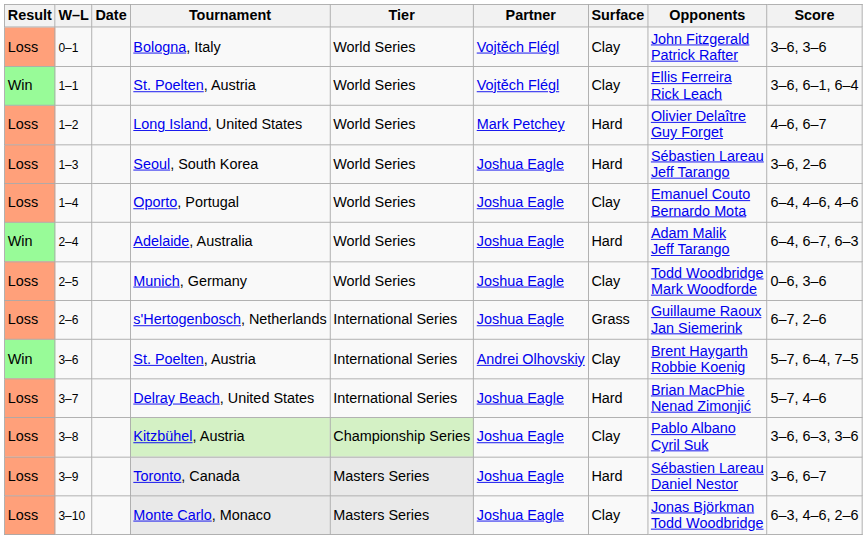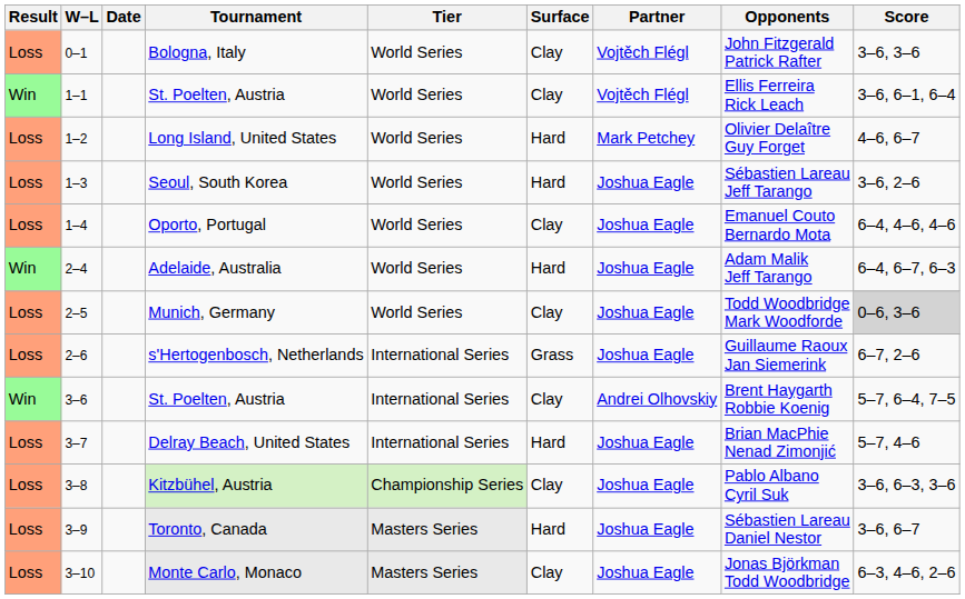 <table class="sortable wikitable">
 <tr>
 <th>Result</th>
 <th class="unsortable">W–L</th>
 <th>Date</th>
 <th>Tournament</th>
 <th>Tier</th>
+<th>Surface</th>
 <th>Partner</th>
-<th>Surface</th>
 <th>Opponents</th>
 <th class="unsortable">Score</th>
 </tr>
 <tr>
 <td style="background:#ffa07a;">Loss</td>
 <td><small>0–1</small></td>
 <td><a href='#'></a></td>
 <td><a href='#'>Bologna</a>, Italy</td>
 <td>World Series</td>
+<td>Clay</td>
 <td> <a href='#'>Vojtěch Flégl</a></td>
-<td>Clay</td>
 <td> <a href='#'>John Fitzgerald</a> <br>  <a href='#'>Patrick Rafter</a></td>
 <td>3–6, 3–6</td>
 </tr>
 <tr>
 <td style="background:#98fb98;">Win</td>
 <td><small>1–1</small></td>
 <td><a href='#'></a></td>
 <td><a href='#'>St. Poelten</a>, Austria</td>
 <td>World Series</td>
+<td>Clay</td>
 <td> <a href='#'>Vojtěch Flégl</a></td>
-<td>Clay</td>
 <td> <a href='#'>Ellis Ferreira</a> <br>  <a href='#'>Rick Leach</a></td>
 <td>3–6, 6–1, 6–4</td>
 </tr>
 <tr>
 <td style="background:#ffa07a;">Loss</td>
 <td><small>1–2</small></td>
 <td><a href='#'></a></td>
 <td><a href='#'>Long Island</a>, United States</td>
 <td>World Series</td>
+<td>Hard</td>
 <td> <a href='#'>Mark Petchey</a></td>
-<td>Hard</td>
 <td> <a href='#'>Olivier Delaître</a> <br>  <a href='#'>Guy Forget</a></td>
 <td>4–6, 6–7</td>
 </tr>
 <tr>
 <td style="background:#ffa07a;">Loss</td>
 <td><small>1–3</small></td>
 <td><a href='#'></a></td>
 <td><a href='#'>Seoul</a>, South Korea</td>
 <td>World Series</td>
+<td>Hard</td>
 <td> <a href='#'>Joshua Eagle</a></td>
-<td>Hard</td>
 <td> <a href='#'>Sébastien Lareau</a> <br>  <a href='#'>Jeff Tarango</a></td>
 <td>3–6, 2–6</td>
 </tr>
 <tr>
 <td style="background:#ffa07a;">Loss</td>
 <td><small>1–4</small></td>
 <td><a href='#'></a></td>
 <td><a href='#'>Oporto</a>, Portugal</td>
 <td>World Series</td>
+<td>Clay</td>
 <td> <a href='#'>Joshua Eagle</a></td>
-<td>Clay</td>
 <td> <a href='#'>Emanuel Couto</a> <br>  <a href='#'>Bernardo Mota</a></td>
 <td>6–4, 4–6, 4–6</td>
 </tr>
 <tr>
 <td style="background:#98fb98;">Win</td>
 <td><small>2–4</small></td>
 <td><a href='#'></a></td>
 <td><a href='#'>Adelaide</a>, Australia</td>
 <td>World Series</td>
+<td>Hard</td>
 <td> <a href='#'>Joshua Eagle</a></td>
-<td>Hard</td>
 <td> <a href='#'>Adam Malik</a> <br>  <a href='#'>Jeff Tarango</a></td>
 <td>6–4, 6–7, 6–3</td>
 </tr>
 <tr>
 <td style="background:#ffa07a;">Loss</td>
 <td><small>2–5</small></td>
 <td><a href='#'></a></td>
 <td><a href='#'>Munich</a>, Germany</td>
 <td>World Series</td>
+<td>Clay</td>
 <td> <a href='#'>Joshua Eagle</a></td>
-<td>Clay</td>
 <td> <a href='#'>Todd Woodbridge</a> <br>  <a href='#'>Mark Woodforde</a></td>
-<td>0–6, 3–6</td>
+<td style="background: lightgrey;">0–6, 3–6</td>
 </tr>
 <tr>
 <td style="background:#ffa07a;">Loss</td>
 <td><small>2–6</small></td>
 <td><a href='#'></a></td>
 <td><a href='#'>s'Hertogenbosch</a>, Netherlands</td>
 <td>International Series</td>
+<td>Grass</td>
 <td> <a href='#'>Joshua Eagle</a></td>
-<td>Grass</td>
 <td> <a href='#'>Guillaume Raoux</a> <br>  <a href='#'>Jan Siemerink</a></td>
 <td>6–7, 2–6</td>
 </tr>
 <tr>
 <td style="background:#98fb98;">Win</td>
 <td><small>3–6</small></td>
 <td><a href='#'></a></td>
 <td><a href='#'>St. Poelten</a>, Austria</td>
 <td>International Series</td>
+<td>Clay</td>
 <td> <a href='#'>Andrei Olhovskiy</a></td>
-<td>Clay</td>
 <td> <a href='#'>Brent Haygarth</a> <br>  <a href='#'>Robbie Koenig</a></td>
 <td>5–7, 6–4, 7–5</td>
 </tr>
 <tr>
 <td style="background:#ffa07a;">Loss</td>
 <td><small>3–7</small></td>
 <td><a href='#'></a></td>
 <td><a href='#'>Delray Beach</a>, United States</td>
 <td>International Series</td>
+<td>Hard</td>
 <td> <a href='#'>Joshua Eagle</a></td>
-<td>Hard</td>
 <td> <a href='#'>Brian MacPhie</a> <br>  <a href='#'>Nenad Zimonjić</a></td>
 <td>5–7, 4–6</td>
 </tr>
 <tr>
 <td style="background:#ffa07a;">Loss</td>
 <td><small>3–8</small></td>
 <td><a href='#'></a></td>
 <td style="background:#d4f1c5;"><a href='#'>Kitzbühel</a>, Austria</td>
 <td style="background:#d4f1c5;">Championship Series</td>
+<td>Clay</td>
 <td> <a href='#'>Joshua Eagle</a></td>
-<td>Clay</td>
 <td> <a href='#'>Pablo Albano</a> <br>  <a href='#'>Cyril Suk</a></td>
 <td>3–6, 6–3, 3–6</td>
 </tr>
 <tr>
 <td style="background:#ffa07a;">Loss</td>
 <td><small>3–9</small></td>
 <td><a href='#'></a></td>
 <td style="background:#e9e9e9;"><a href='#'>Toronto</a>, Canada</td>
 <td style="background:#e9e9e9;">Masters Series</td>
+<td>Hard</td>
 <td> <a href='#'>Joshua Eagle</a></td>
-<td>Hard</td>
 <td> <a href='#'>Sébastien Lareau</a> <br>  <a href='#'>Daniel Nestor</a></td>
 <td>3–6, 6–7</td>
 </tr>
 <tr>
 <td style="background:#ffa07a;">Loss</td>
 <td><small>3–10</small></td>
 <td><a href='#'></a></td>
 <td style="background:#e9e9e9;"><a href='#'>Monte Carlo</a>, Monaco</td>
 <td style="background:#e9e9e9;">Masters Series</td>
+<td>Clay</td>
 <td> <a href='#'>Joshua Eagle</a></td>
-<td>Clay</td>
 <td> <a href='#'>Jonas Björkman</a> <br>  <a href='#'>Todd Woodbridge</a></td>
 <td>6–3, 4–6, 2–6</td>
 </tr>
 </table>
